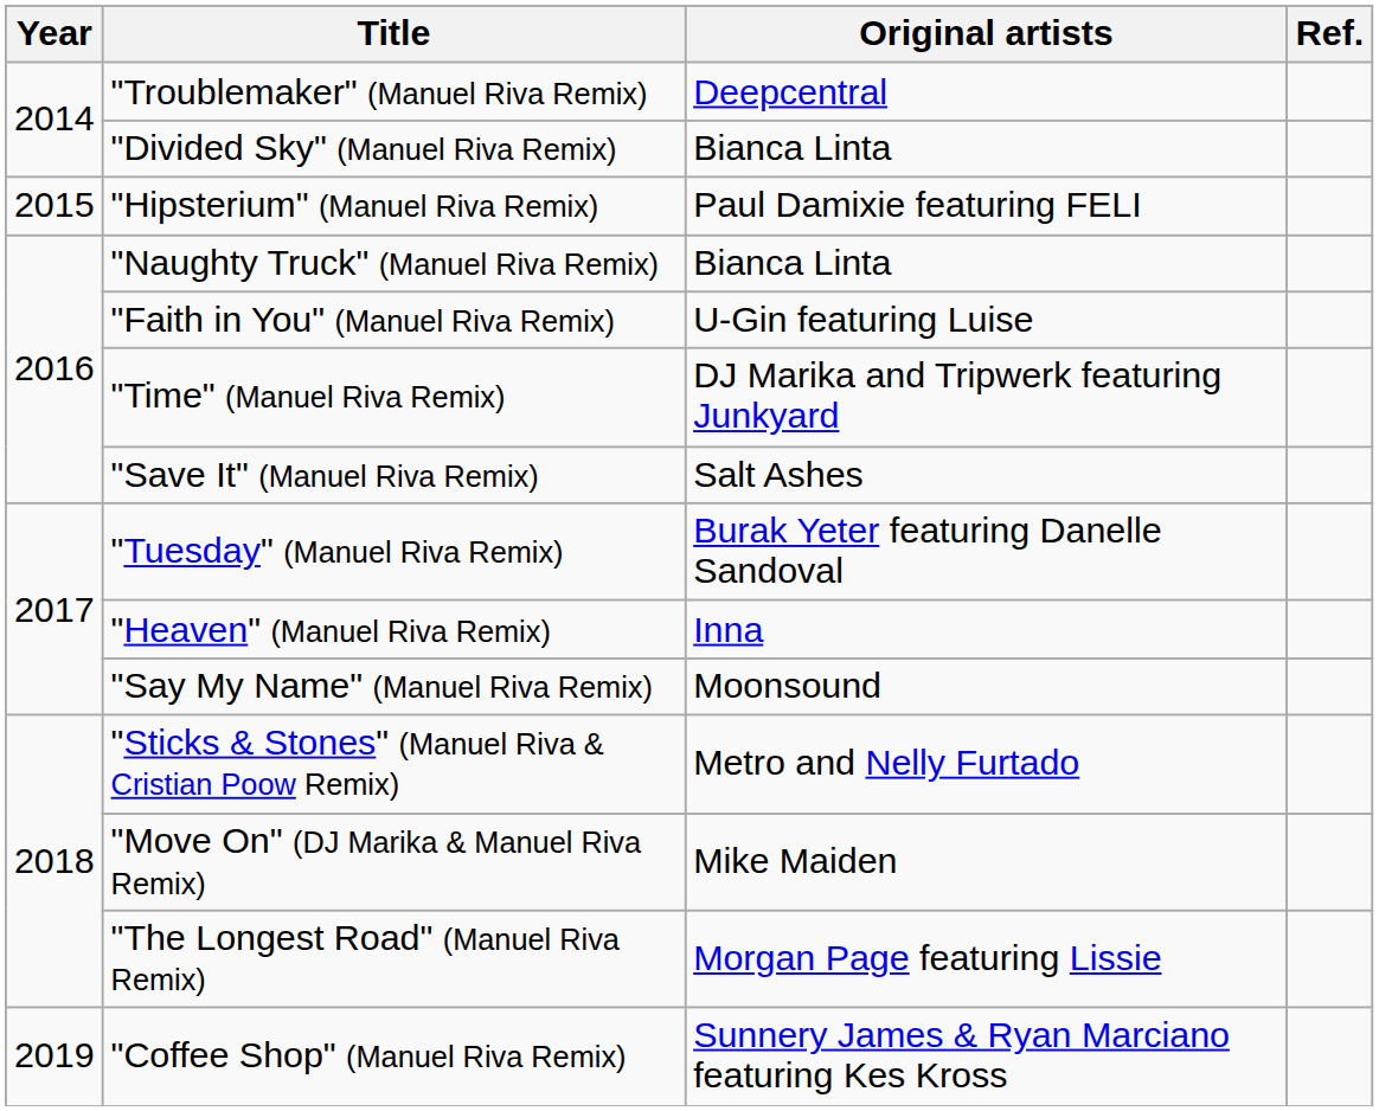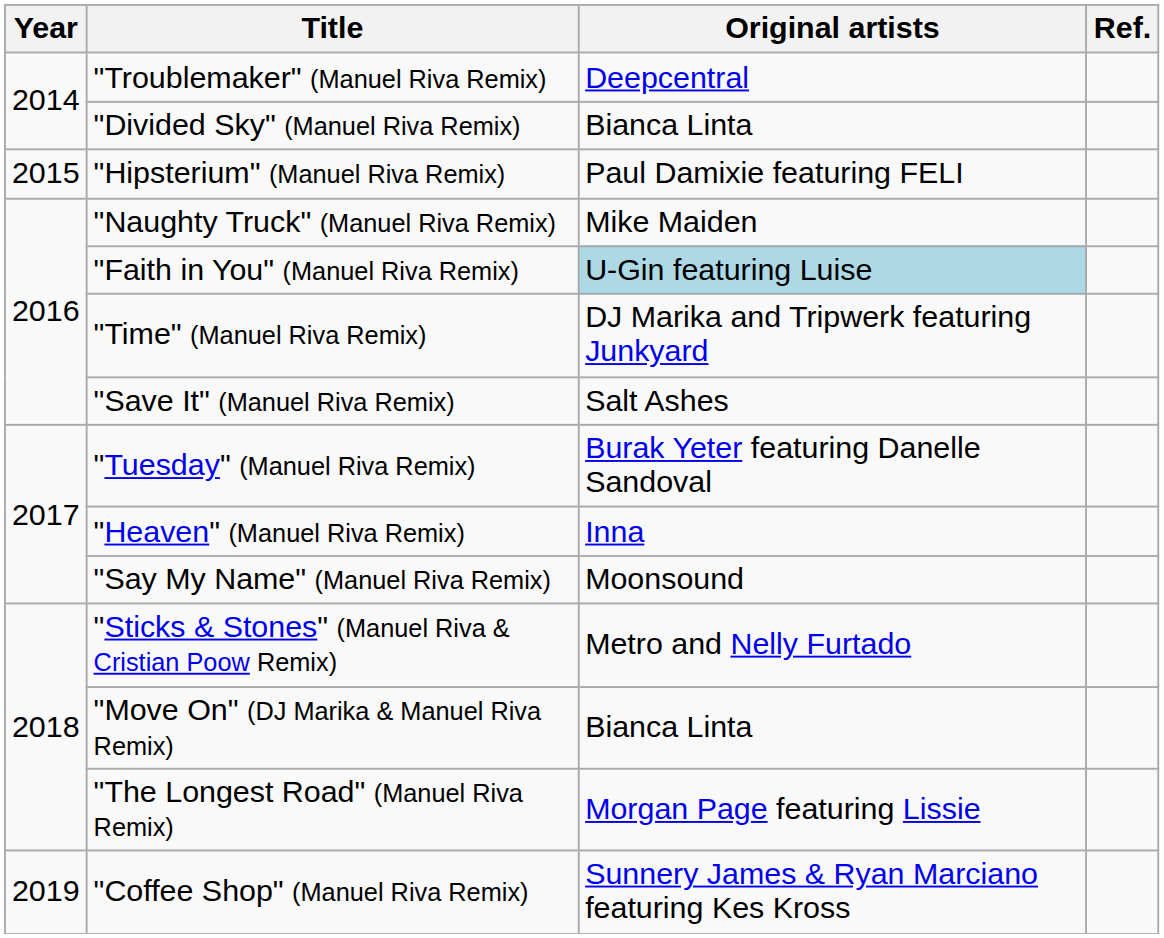 <table class="wikitable">
 <tr>
 <th>Year</th>
 <th>Title</th>
 <th>Original artists</th>
 <th>Ref.</th>
 </tr>
 <tr>
 <td rowspan="2">2014</td>
 <td>"Troublemaker" <small>(Manuel Riva Remix)</small></td>
 <td><a href='#'>Deepcentral</a></td>
 <td></td>
 </tr>
 <tr>
 <td>"Divided Sky" <small>(Manuel Riva Remix)</small></td>
 <td>Bianca Linta</td>
 <td></td>
 </tr>
 <tr>
 <td rowspan="1">2015</td>
 <td>"Hipsterium" <small>(Manuel Riva Remix)</small></td>
 <td>Paul Damixie featuring FELI</td>
 <td></td>
 </tr>
 <tr>
 <td rowspan="4">2016</td>
 <td>"Naughty Truck" <small>(Manuel Riva Remix)</small></td>
-<td>Bianca Linta</td>
+<td>Mike Maiden</td>
 <td></td>
 </tr>
 <tr>
 <td>"Faith in You" <small>(Manuel Riva Remix)</small></td>
-<td>U-Gin featuring Luise</td>
+<td style="background: lightblue;">U-Gin featuring Luise</td>
 <td></td>
 </tr>
 <tr>
 <td>"Time" <small>(Manuel Riva Remix)</small></td>
 <td>DJ Marika and Tripwerk featuring <a href='#'>Junkyard</a></td>
 <td></td>
 </tr>
 <tr>
 <td>"Save It" <small>(Manuel Riva Remix)</small></td>
 <td>Salt Ashes</td>
 <td></td>
 </tr>
 <tr>
 <td rowspan="3">2017</td>
 <td>"<a href='#'>Tuesday</a>" <small>(Manuel Riva Remix)</small></td>
 <td><a href='#'>Burak Yeter</a> featuring Danelle Sandoval</td>
 <td></td>
 </tr>
 <tr>
 <td>"<a href='#'>Heaven</a>" <small>(Manuel Riva Remix)</small></td>
 <td><a href='#'>Inna</a></td>
 <td></td>
 </tr>
 <tr>
 <td>"Say My Name" <small>(Manuel Riva Remix)</small></td>
 <td>Moonsound</td>
 <td></td>
 </tr>
 <tr>
 <td rowspan="3">2018</td>
 <td>"<a href='#'>Sticks & Stones</a>" <small>(Manuel Riva & <a href='#'>Cristian Poow</a> Remix)</small></td>
 <td>Metro and <a href='#'>Nelly Furtado</a></td>
 <td></td>
 </tr>
 <tr>
 <td>"Move On" <small>(DJ Marika & Manuel Riva Remix)</small></td>
-<td>Mike Maiden</td>
+<td>Bianca Linta</td>
 <td></td>
 </tr>
 <tr>
 <td>"The Longest Road" <small>(Manuel Riva Remix)</small></td>
 <td><a href='#'>Morgan Page</a> featuring <a href='#'>Lissie</a></td>
 <td></td>
 </tr>
 <tr>
 <td rowspan"1">2019</td>
 <td>"Coffee Shop" <small>(Manuel Riva Remix)</small></td>
 <td><a href='#'>Sunnery James & Ryan Marciano</a> featuring Kes Kross</td>
 <td></td>
 </tr>
 </table>
